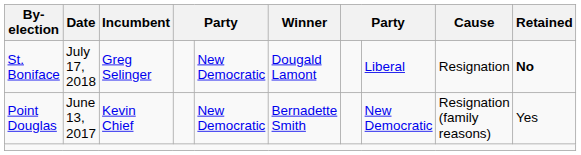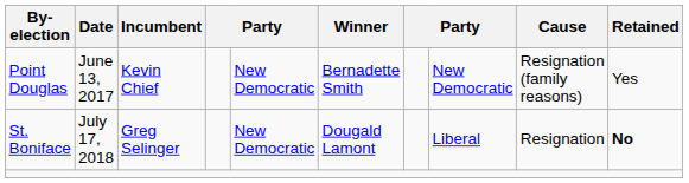 <table class="wikitable" style="width:100%">
 <tr>
 <th>By-election</th>
 <th>Date</th>
 <th>Incumbent</th>
 <th colspan="2">Party</th>
 <th>Winner</th>
 <th colspan="2">Party</th>
 <th>Cause</th>
 <th>Retained</th>
+</tr>
+<tr>
+<td><a href='#'>Point Douglas</a></td>
+<td>June 13, 2017</td>
+<td><a href='#'>Kevin Chief</a></td>
+<td>    </td>
+<td><a href='#'>New Democratic</a></td>
+<td><a href='#'>Bernadette Smith</a></td>
+<td>    </td>
+<td><a href='#'>New Democratic</a></td>
+<td>Resignation (family reasons)</td>
+<td>Yes</td>
 </tr>
 <tr>
 <td><a href='#'>St. Boniface</a></td>
 <td>July 17, 2018</td>
 <td><a href='#'>Greg Selinger</a></td>
 <td>    </td>
 <td><a href='#'>New Democratic</a></td>
 <td><a href='#'>Dougald Lamont</a></td>
 <td>    </td>
 <td><a href='#'>Liberal</a></td>
 <td>Resignation</td>
 <td><strong>No</strong></td>
 </tr>
 <tr>
-<td><a href='#'>Point Douglas</a></td>
-<td>June 13, 2017</td>
-<td><a href='#'>Kevin Chief</a></td>
-<td>    </td>
-<td><a href='#'>New Democratic</a></td>
-<td><a href='#'>Bernadette Smith</a></td>
-<td>    </td>
-<td><a href='#'>New Democratic</a></td>
-<td>Resignation (family reasons)</td>
-<td>Yes</td>
-</tr>
-<tr>
 <td colspan="10"></td>
 </tr>
 </table>
